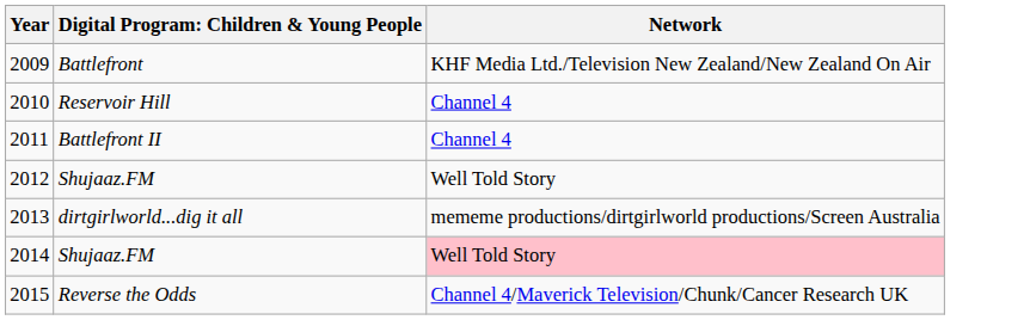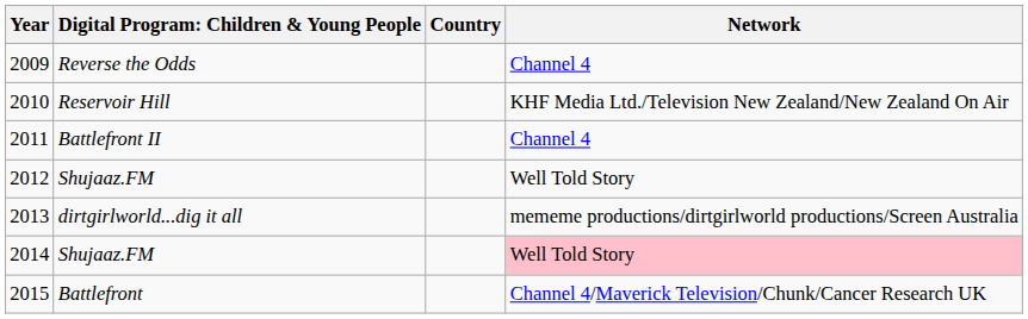 <table class="wikitable" style="font-size:1.00em; line-height:1.5em;">
 <tr>
 <th>Year</th>
 <th>Digital Program: Children & Young People</th>
+<th>Country</th>
 <th>Network</th>
 </tr>
 <tr>
 <td>2009</td>
-<td><em>Battlefront</em></td>
-<td>KHF Media Ltd./Television New Zealand/New Zealand On Air</td>
+<td><em>Reverse the Odds</em></td>
+<td></td>
+<td><a href='#'>Channel 4</a></td>
 </tr>
 <tr>
 <td>2010</td>
 <td><em>Reservoir Hill</em></td>
-<td><a href='#'>Channel 4</a></td>
+<td></td>
+<td>KHF Media Ltd./Television New Zealand/New Zealand On Air</td>
 </tr>
 <tr>
 <td>2011</td>
 <td><em>Battlefront II</em></td>
+<td></td>
 <td><a href='#'>Channel 4</a></td>
 </tr>
 <tr>
 <td>2012</td>
 <td><em>Shujaaz.FM</em></td>
+<td></td>
 <td>Well Told Story</td>
 </tr>
 <tr>
 <td>2013</td>
 <td><em>dirtgirlworld...dig it all</em></td>
+<td></td>
 <td>mememe productions/dirtgirlworld productions/Screen Australia</td>
 </tr>
 <tr>
 <td>2014</td>
 <td><em>Shujaaz.FM</em></td>
+<td></td>
 <td style="background: pink;">Well Told Story</td>
 </tr>
 <tr>
 <td>2015</td>
-<td><em>Reverse the Odds</em></td>
+<td><em>Battlefront</em></td>
+<td></td>
 <td><a href='#'>Channel 4</a>/<a href='#'>Maverick Television</a>/Chunk/Cancer Research UK</td>
 </tr>
 </table>
